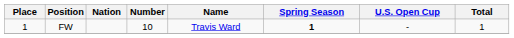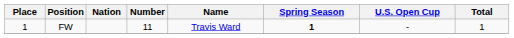 <table class="wikitable" style="font-size: 95%; text-align: center;">
 <tr>
 <th width=60>Place</th>
 <th width=60>Position</th>
 <th width=60>Nation</th>
 <th width=60>Number</th>
 <th width=150>Name</th>
 <th width=150><a href='#'>Spring Season</a></th>
 <th width=150><a href='#'>U.S. Open Cup</a></th>
 <th width=80><strong>Total</strong></th>
 </tr>
 <tr>
 <td>1</td>
 <td>FW</td>
 <td></td>
-<td>10</td>
+<td>11</td>
 <td><a href='#'>Travis Ward</a></td>
 <td><strong>1</strong></td>
 <td>-</td>
 <td>1</td>
 </tr>
 <tr>
 </tr>
 </table>
